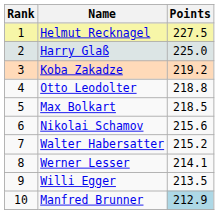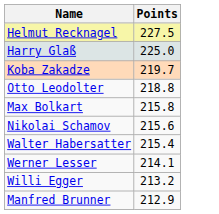 <table class="wikitable sortable">
 <tr>
-<th align=Center>Rank</th>
 <th>Name</th>
 <th>Points</th>
 </tr>
 <tr style="background:#F7F6A8">
-<td align=center>1</td>
 <td> <a href='#'>Helmut Recknagel</a></td>
 <td align=center>227.5</td>
 </tr>
 <tr style="background: #DCE5E5;">
-<td align=center>2</td>
 <td> <a href='#'>Harry Glaß</a></td>
 <td align=center>225.0</td>
 </tr>
 <tr style="background: #FFDAB9;">
-<td align=center>3</td>
 <td> <a href='#'>Koba Zakadze</a></td>
-<td align=center>219.2</td>
+<td align=center>219.7</td>
 </tr>
 <tr>
-<td align=center>4</td>
 <td> <a href='#'>Otto Leodolter</a></td>
 <td align=center>218.8</td>
 </tr>
 <tr>
-<td align=center>5</td>
 <td> <a href='#'>Max Bolkart</a></td>
-<td align=center>218.5</td>
+<td align=center>215.8</td>
 </tr>
 <tr>
-<td align=center>6</td>
 <td> <a href='#'>Nikolai Schamov</a></td>
 <td align=center>215.6</td>
 </tr>
 <tr>
-<td align=center>7</td>
 <td> <a href='#'>Walter Habersatter</a></td>
-<td align=center>215.2</td>
+<td align=center>215.4</td>
 </tr>
 <tr>
-<td align=center>8</td>
 <td> <a href='#'>Werner Lesser</a></td>
 <td align=center>214.1</td>
 </tr>
 <tr>
-<td align=center>9</td>
 <td> <a href='#'>Willi Egger</a></td>
-<td align=center>213.5</td>
+<td align=center>213.2</td>
 </tr>
 <tr>
-<td align=center>10</td>
 <td> <a href='#'>Manfred Brunner</a></td>
-<td align=center style="background: lightblue;">212.9</td>
+<td align=center>212.9</td>
 </tr>
 </table>
